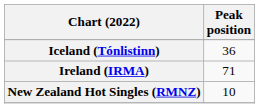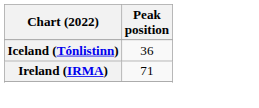 <table class="wikitable sortable plainrowheaders" style="text-align:center">
 <tr>
 <th scope="col">Chart (2022)</th>
 <th scope="col">Peak<br>position</th>
 </tr>
 <tr>
 </tr>
 <tr>
 </tr>
 <tr>
 <th scope="row">Iceland (<a href='#'>Tónlistinn</a>)</th>
 <td>36</td>
 </tr>
 <tr>
 <th scope="row">Ireland (<a href='#'>IRMA</a>)</th>
 <td>71</td>
 </tr>
 <tr>
-<th scope="row">New Zealand Hot Singles (<a href='#'>RMNZ</a>)</th>
-<td>10</td>
-</tr>
-<tr>
 </tr>
 <tr>
 </tr>
 <tr>
 </tr>
 <tr>
 </tr>
 </table>
